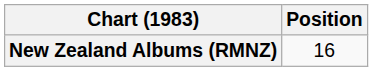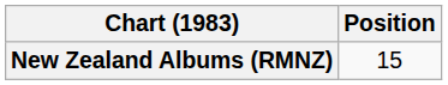 <table class="wikitable plainrowheaders" style="text-align:center">
 <tr>
 <th scope="col">Chart (1983)</th>
 <th scope="col">Position</th>
 </tr>
 <tr>
 <th scope="row">New Zealand Albums (RMNZ)</th>
-<td>16</td>
+<td>15</td>
 </tr>
 </table>
